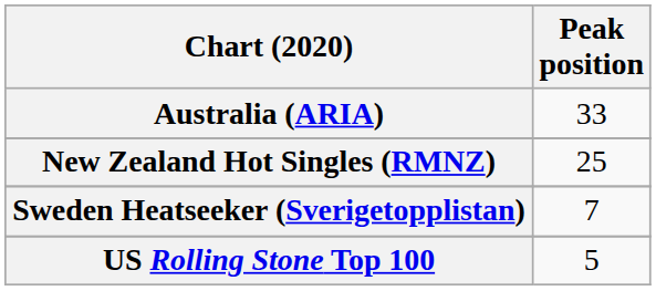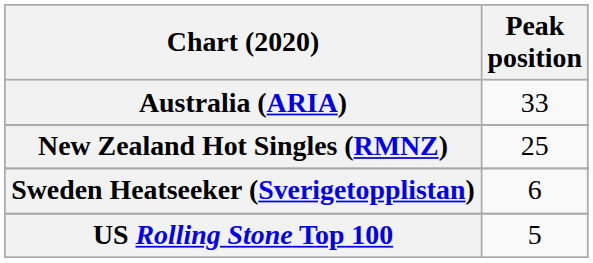 <table class="wikitable sortable plainrowheaders" style="text-align:center">
 <tr>
 <th scope="col">Chart (2020)</th>
 <th scope="col">Peak<br>position</th>
 </tr>
 <tr>
 <th scope="row">Australia (<a href='#'>ARIA</a>)</th>
 <td>33</td>
 </tr>
 <tr>
 </tr>
 <tr>
 </tr>
 <tr>
 </tr>
 <tr>
 <th scope="row">New Zealand Hot Singles (<a href='#'>RMNZ</a>)</th>
 <td>25</td>
 </tr>
 <tr>
 </tr>
 <tr>
 <th scope="row">Sweden Heatseeker (<a href='#'>Sverigetopplistan</a>)</th>
-<td>7</td>
+<td>6</td>
 </tr>
 <tr>
 </tr>
 <tr>
 </tr>
 <tr>
 </tr>
 <tr>
 </tr>
 <tr>
 <th scope="row">US <a href='#'><em>Rolling Stone</em> Top 100</a></th>
 <td>5</td>
 </tr>
 </table>
